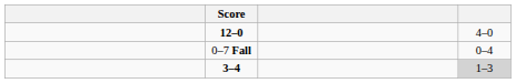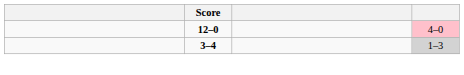 <table class="wikitable" style="text-align: center; ">
 <tr>
 <th align="right" width="270"></th>
 <th width="65">Score</th>
 <th align="left" width="270"></th>
 <th width="65"></th>
 </tr>
 <tr>
 <td align="left"><strong></strong></td>
 <td><strong>12–0</strong></td>
 <td align="left"></td>
-<td>4–0 <strong></strong></td>
-</tr>
-<tr>
-<td align="left"></td>
-<td>0–7 <strong>Fall</strong></td>
-<td align="left"><strong></strong></td>
-<td>0–4 <strong></strong></td>
+<td style="background: pink;">4–0 <strong></strong></td>
 </tr>
 <tr>
 <td align="left"></td>
 <td><strong>3–4</strong></td>
 <td align="left"><strong></strong></td>
 <td style="background: lightgrey;">1–3 <strong></strong></td>
 </tr>
 </table>
